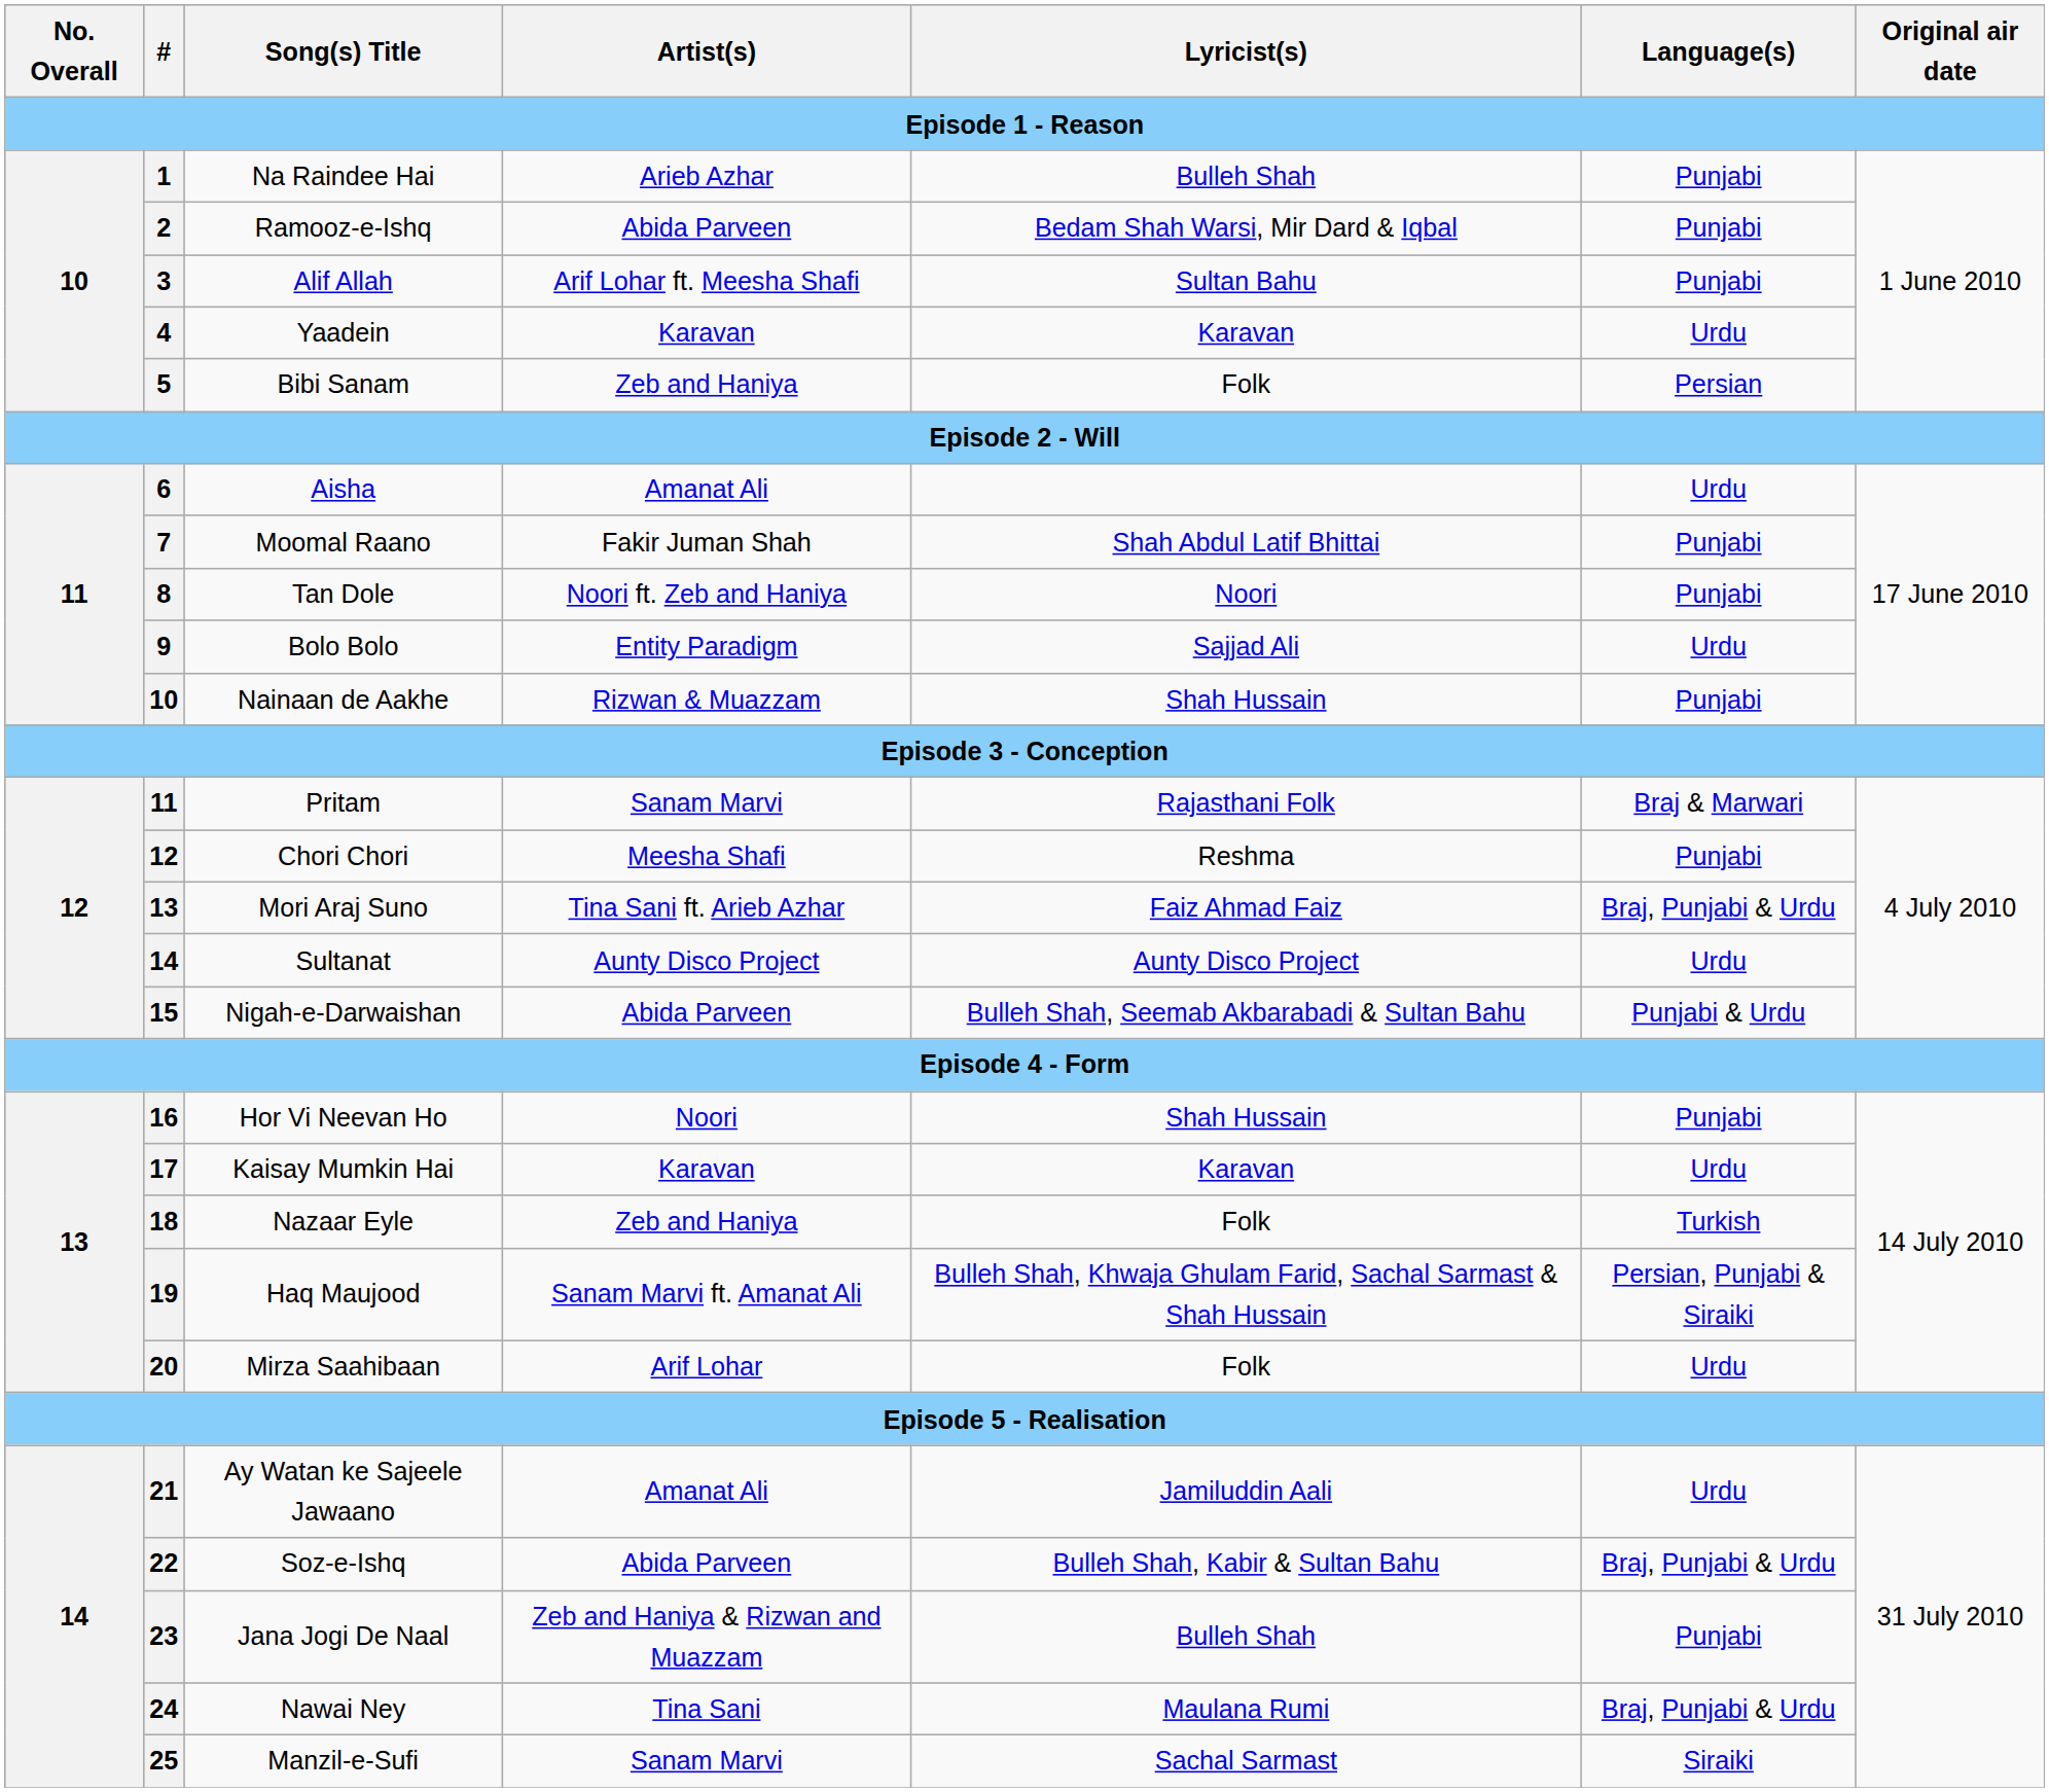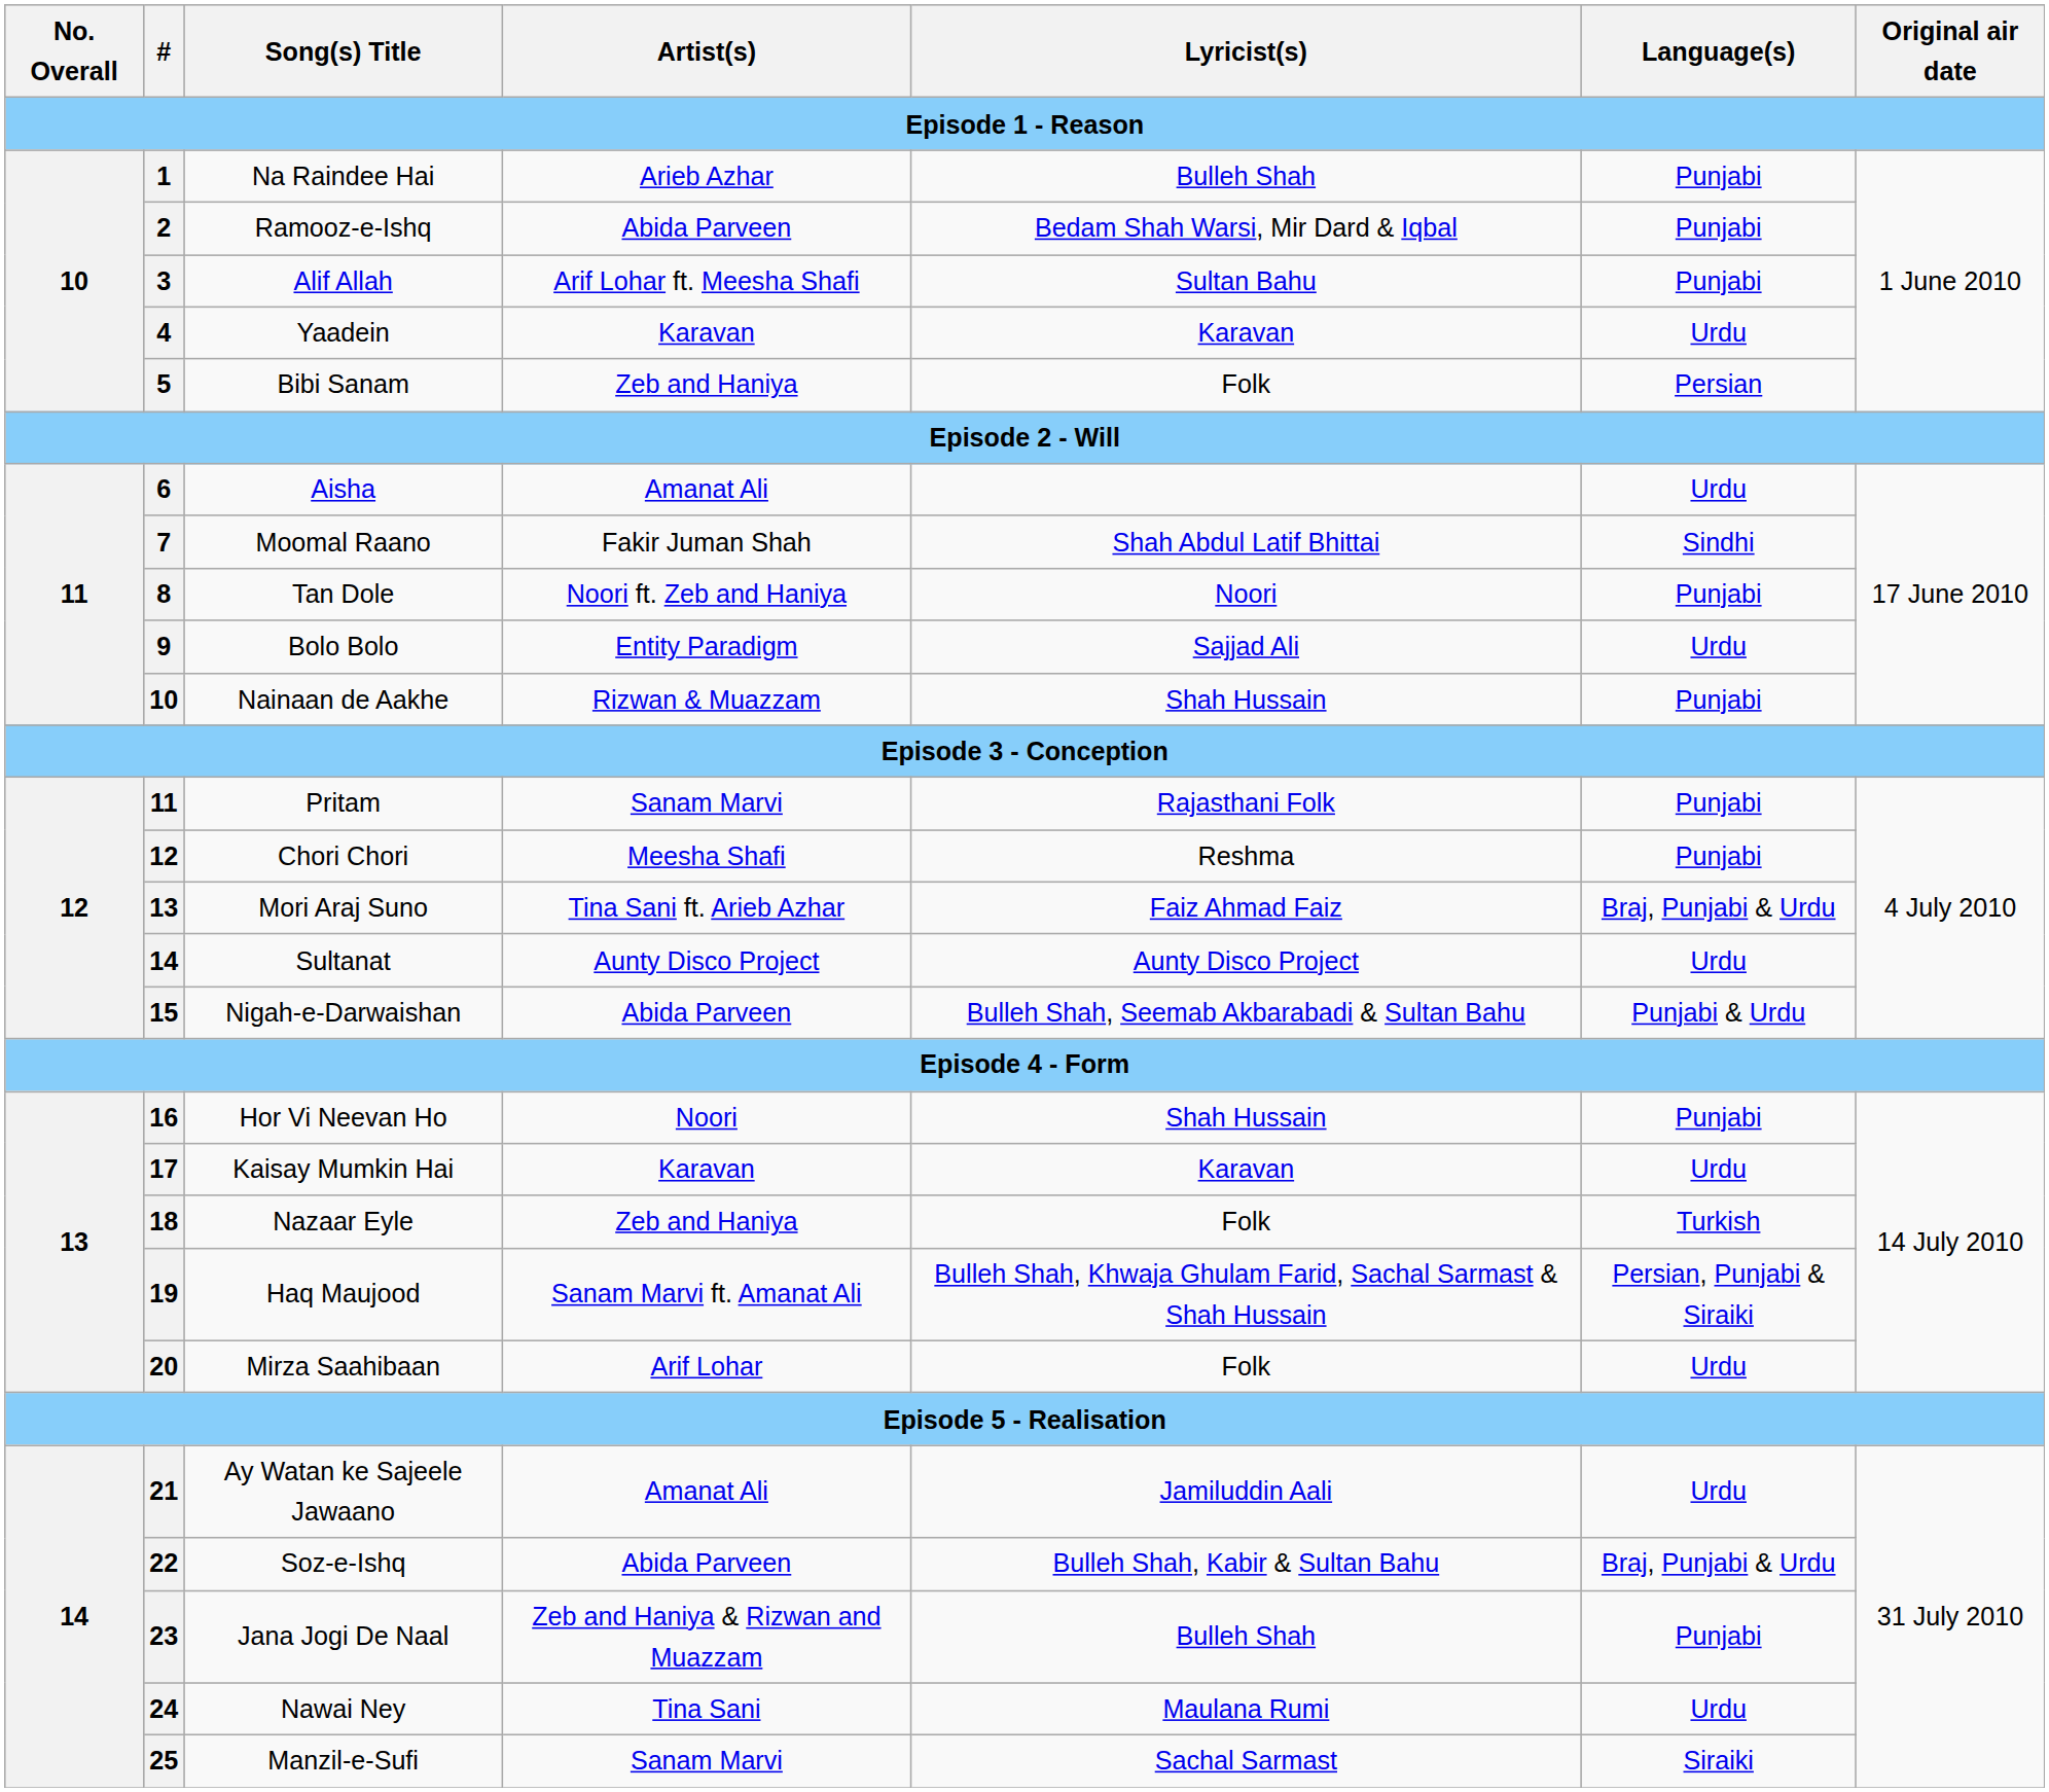 <table class="wikitable" style="text-align:center; font-size:100%; line-height:25px; width:100%;">
 <tr>
 <th>No. Overall</th>
 <th>#</th>
 <th>Song(s) Title</th>
 <th>Artist(s)</th>
 <th>Lyricist(s)</th>
 <th>Language(s)</th>
 <th>Original air date</th>
 </tr>
 <tr>
 <th colspan="7" style="background:#87CEFA;color:black">Episode 1 - Reason</th>
 </tr>
 <tr>
 <th rowspan="5">10</th>
 <th>1</th>
 <td>Na Raindee Hai</td>
 <td><a href='#'>Arieb Azhar</a></td>
 <td><a href='#'>Bulleh Shah</a></td>
 <td><a href='#'>Punjabi</a></td>
 <td rowspan="5">1 June 2010</td>
 </tr>
 <tr>
 <th>2</th>
 <td>Ramooz-e-Ishq</td>
 <td><a href='#'>Abida Parveen</a></td>
 <td><a href='#'>Bedam Shah Warsi</a>, Mir Dard & <a href='#'>Iqbal</a></td>
 <td><a href='#'>Punjabi</a></td>
 </tr>
 <tr>
 <th>3</th>
 <td><a href='#'>Alif Allah</a></td>
 <td><a href='#'>Arif Lohar</a> ft. <a href='#'>Meesha Shafi</a></td>
 <td><a href='#'>Sultan Bahu</a></td>
 <td><a href='#'>Punjabi</a></td>
 </tr>
 <tr>
 <th>4</th>
 <td>Yaadein</td>
 <td><a href='#'>Karavan</a></td>
 <td><a href='#'>Karavan</a></td>
 <td><a href='#'>Urdu</a></td>
 </tr>
 <tr>
 <th>5</th>
 <td>Bibi Sanam</td>
 <td><a href='#'>Zeb and Haniya</a></td>
 <td>Folk</td>
 <td><a href='#'>Persian</a></td>
 </tr>
 <tr>
 <th colspan="7" style="background:#87CEFA;color:black">Episode 2 - Will</th>
 </tr>
 <tr>
 <th rowspan="5">11</th>
 <th>6</th>
 <td><a href='#'>Aisha</a></td>
 <td><a href='#'>Amanat Ali</a></td>
 <td></td>
 <td><a href='#'>Urdu</a></td>
 <td rowspan="5">17 June 2010</td>
 </tr>
 <tr>
 <th>7</th>
 <td>Moomal Raano</td>
 <td>Fakir Juman Shah</td>
 <td><a href='#'>Shah Abdul Latif Bhittai</a></td>
-<td><a href='#'>Punjabi</a></td>
+<td><a href='#'>Sindhi</a></td>
 </tr>
 <tr>
 <th>8</th>
 <td>Tan Dole</td>
 <td><a href='#'>Noori</a> ft. <a href='#'>Zeb and Haniya</a></td>
 <td><a href='#'>Noori</a></td>
 <td><a href='#'>Punjabi</a></td>
 </tr>
 <tr>
 <th>9</th>
 <td>Bolo Bolo</td>
 <td><a href='#'>Entity Paradigm</a></td>
 <td><a href='#'>Sajjad Ali</a></td>
 <td><a href='#'>Urdu</a></td>
 </tr>
 <tr>
 <th>10</th>
 <td>Nainaan de Aakhe</td>
 <td><a href='#'>Rizwan & Muazzam</a></td>
 <td><a href='#'>Shah Hussain</a></td>
 <td><a href='#'>Punjabi</a></td>
 </tr>
 <tr>
 <th colspan="7" style="background:#87CEFA;color:black">Episode 3 - Conception</th>
 </tr>
 <tr>
 <th rowspan="5">12</th>
 <th>11</th>
 <td>Pritam</td>
 <td><a href='#'>Sanam Marvi</a></td>
 <td><a href='#'>Rajasthani Folk</a></td>
-<td><a href='#'>Braj</a> & <a href='#'>Marwari</a></td>
+<td><a href='#'>Punjabi</a></td>
 <td rowspan="5">4 July 2010</td>
 </tr>
 <tr>
 <th>12</th>
 <td>Chori Chori</td>
 <td><a href='#'>Meesha Shafi</a></td>
 <td>Reshma</td>
 <td><a href='#'>Punjabi</a></td>
 </tr>
 <tr>
 <th>13</th>
 <td>Mori Araj Suno</td>
 <td><a href='#'>Tina Sani</a> ft. <a href='#'>Arieb Azhar</a></td>
 <td><a href='#'>Faiz Ahmad Faiz</a></td>
 <td><a href='#'>Braj</a>, <a href='#'>Punjabi</a> & <a href='#'>Urdu</a></td>
 </tr>
 <tr>
 <th>14</th>
 <td>Sultanat</td>
 <td><a href='#'>Aunty Disco Project</a></td>
 <td><a href='#'>Aunty Disco Project</a></td>
 <td><a href='#'>Urdu</a></td>
 </tr>
 <tr>
 <th>15</th>
 <td>Nigah-e-Darwaishan</td>
 <td><a href='#'>Abida Parveen</a></td>
 <td><a href='#'>Bulleh Shah</a>, <a href='#'>Seemab Akbarabadi</a> & <a href='#'>Sultan Bahu</a></td>
 <td><a href='#'>Punjabi</a> & <a href='#'>Urdu</a></td>
 </tr>
 <tr>
 <th colspan="7" style="background:#87CEFA;color:black">Episode 4 - Form</th>
 </tr>
 <tr>
 <th rowspan="5">13</th>
 <th>16</th>
 <td>Hor Vi Neevan Ho</td>
 <td><a href='#'>Noori</a></td>
 <td><a href='#'>Shah Hussain</a></td>
 <td><a href='#'>Punjabi</a></td>
 <td rowspan="5">14 July 2010</td>
 </tr>
 <tr>
 <th>17</th>
 <td>Kaisay Mumkin Hai</td>
 <td><a href='#'>Karavan</a></td>
 <td><a href='#'>Karavan</a></td>
 <td><a href='#'>Urdu</a></td>
 </tr>
 <tr>
 <th>18</th>
 <td>Nazaar Eyle</td>
 <td><a href='#'>Zeb and Haniya</a></td>
 <td>Folk</td>
 <td><a href='#'>Turkish</a></td>
 </tr>
 <tr>
 <th>19</th>
 <td>Haq Maujood</td>
 <td><a href='#'>Sanam Marvi</a> ft. <a href='#'>Amanat Ali</a></td>
 <td><a href='#'>Bulleh Shah</a>, <a href='#'>Khwaja Ghulam Farid</a>, <a href='#'>Sachal Sarmast</a> & <a href='#'>Shah Hussain</a></td>
 <td><a href='#'>Persian</a>, <a href='#'>Punjabi</a> & <a href='#'>Siraiki</a></td>
 </tr>
 <tr>
 <th>20</th>
 <td>Mirza Saahibaan</td>
 <td><a href='#'>Arif Lohar</a></td>
 <td>Folk</td>
 <td><a href='#'>Urdu</a></td>
 </tr>
 <tr>
 <th colspan="7" style="background:#87CEFA;color:black">Episode 5 - Realisation</th>
 </tr>
 <tr>
 <th rowspan="5">14</th>
 <th>21</th>
 <td>Ay Watan ke Sajeele Jawaano</td>
 <td><a href='#'>Amanat Ali</a></td>
 <td><a href='#'>Jamiluddin Aali</a></td>
 <td><a href='#'>Urdu</a></td>
 <td rowspan="5">31 July 2010</td>
 </tr>
 <tr>
 <th>22</th>
 <td>Soz-e-Ishq</td>
 <td><a href='#'>Abida Parveen</a></td>
 <td><a href='#'>Bulleh Shah</a>, <a href='#'>Kabir</a> & <a href='#'>Sultan Bahu</a></td>
 <td><a href='#'>Braj</a>, <a href='#'>Punjabi</a> & <a href='#'>Urdu</a></td>
 </tr>
 <tr>
 <th>23</th>
 <td>Jana Jogi De Naal</td>
 <td><a href='#'>Zeb and Haniya</a> & <a href='#'>Rizwan and Muazzam</a></td>
 <td><a href='#'>Bulleh Shah</a></td>
 <td><a href='#'>Punjabi</a></td>
 </tr>
 <tr>
 <th>24</th>
 <td>Nawai Ney</td>
 <td><a href='#'>Tina Sani</a></td>
 <td><a href='#'>Maulana Rumi</a></td>
-<td><a href='#'>Braj</a>, <a href='#'>Punjabi</a> & <a href='#'>Urdu</a></td>
+<td><a href='#'>Urdu</a></td>
 </tr>
 <tr>
 <th>25</th>
 <td>Manzil-e-Sufi</td>
 <td><a href='#'>Sanam Marvi</a></td>
 <td><a href='#'>Sachal Sarmast</a></td>
 <td><a href='#'>Siraiki</a></td>
 </tr>
 </table>
